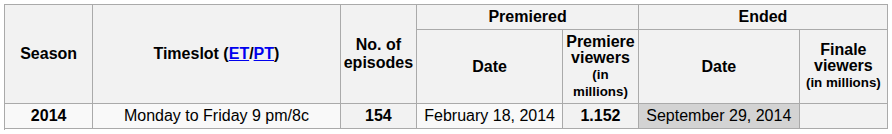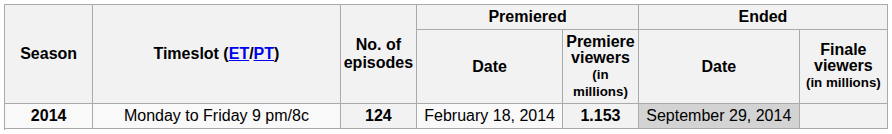 <table class="wikitable plainrowheaders" style="text-align:center; width:100%;">
 <tr>
 <th scope="col" style="width:10%;" rowspan="2">Season</th>
 <th scope="col" style="width:28%;" rowspan="2">Timeslot (<a href='#'>ET</a>/<a href='#'>PT</a>)</th>
 <th scope="col" style="width:7%;" rowspan="2">No. of<br>episodes</th>
 <th scope="col" colspan=2>Premiered</th>
 <th scope="col" colspan=2>Ended</th>
 </tr>
 <tr>
 <th scope="col">Date</th>
 <th scope="col" span style="width:7%; line-height:100%;">Premiere<br>viewers<br><small>(in millions)</small></th>
 <th scope="col">Date</th>
 <th scope="col" span style="width:10%; line-height:100%;">Finale<br>viewers<br><small>(in millions)</small></th>
 </tr>
 <tr>
 <th rowspan=2 style="background:#F9F9F9;text-align:center"><strong>2014</strong></th>
 <td>Monday to Friday 9 pm/8c</td>
-<th>154</th>
+<th>124</th>
 <td style="line-height:110%">February 18, 2014</td>
-<th>1.152</th>
+<th>1.153</th>
 <td style="background: lightgrey; line-height:110%">September 29, 2014</td>
 <th></th>
 </tr>
 <tr>
 </tr>
 </table>
